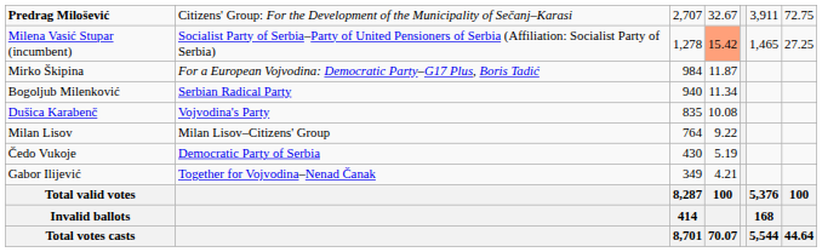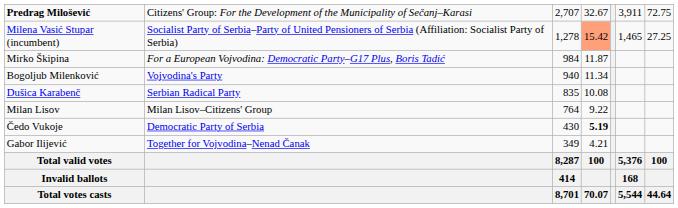 <table style="width:1000px;" class="wikitable">
 <tr>
 <td align="left"><strong>Predrag Milošević</strong></td>
 <td align="left">Citizens' Group: <em>For the Development of the Municipality of Sečanj–Karasi</em></td>
 <td align="right">2,707</td>
 <td align="right">32.67</td>
 <th align="left"></th>
 <td align="right">3,911</td>
 <td align="right">72.75</td>
 </tr>
 <tr>
 <td align="left"><a href='#'>Milena Vasić Stupar</a> (incumbent)</td>
 <td align="left"><a href='#'>Socialist Party of Serbia</a>–<a href='#'>Party of United Pensioners of Serbia</a> (Affiliation: Socialist Party of Serbia)</td>
 <td align="right">1,278</td>
 <td align="right" style="background: lightsalmon;">15.42</td>
 <th align="left"></th>
 <td align="right">1,465</td>
 <td align="right">27.25</td>
 </tr>
 <tr>
 <td align="left">Mirko Škipina</td>
 <td align="left"><em>For a European Vojvodina: <a href='#'>Democratic Party</a>–<a href='#'>G17 Plus</a>, <a href='#'>Boris Tadić</a></em></td>
 <td align="right">984</td>
 <td align="right">11.87</td>
 <th align="left"></th>
 <td align="right"></td>
 <td align="right"></td>
 </tr>
 <tr>
 <td align="left">Bogoljub Milenković</td>
-<td align="left"><a href='#'>Serbian Radical Party</a></td>
+<td align="left"><a href='#'>Vojvodina's Party</a></td>
 <td align="right">940</td>
 <td align="right">11.34</td>
 <th align="left"></th>
 <td align="right"></td>
 <td align="right"></td>
 </tr>
 <tr>
 <td align="left"><a href='#'>Dušica Karabenč</a></td>
-<td align="left"><a href='#'>Vojvodina's Party</a></td>
+<td align="left"><a href='#'>Serbian Radical Party</a></td>
 <td align="right">835</td>
 <td align="right">10.08</td>
 <th align="left"></th>
 <td align="right"></td>
 <td align="right"></td>
 </tr>
 <tr>
 <td align="left">Milan Lisov</td>
 <td align="left">Milan Lisov–Citizens' Group</td>
 <td align="right">764</td>
 <td align="right">9.22</td>
 <th align="left"></th>
 <td align="right"></td>
 <td align="right"></td>
 </tr>
 <tr>
 <td align="left">Čedo Vukoje</td>
 <td align="left"><a href='#'>Democratic Party of Serbia</a></td>
 <td align="right">430</td>
-<td align="right">5.19</td>
+<td align="right"><strong>5.19</strong></td>
 <th align="left"></th>
 <td align="right"></td>
 <td align="right"></td>
 </tr>
 <tr>
 <td align="left">Gabor Ilijević</td>
 <td align="left"><a href='#'>Together for Vojvodina</a>–<a href='#'>Nenad Čanak</a></td>
 <td align="right">349</td>
 <td align="right">4.21</td>
 <th align="left"></th>
 <td align="right"></td>
 <td align="right"></td>
 </tr>
 <tr>
 <th align="left">Total valid votes</th>
 <th align="left"></th>
 <th align="right">8,287</th>
 <th align="right">100</th>
 <th align="left"></th>
 <th align="right">5,376</th>
 <th align="right">100</th>
 </tr>
 <tr>
 <th align="left">Invalid ballots</th>
 <th align="left"></th>
 <th align="right">414</th>
 <th align="right"></th>
 <th align="left"></th>
 <th align="right">168</th>
 <th align="right"></th>
 </tr>
 <tr>
 <th align="left">Total votes casts</th>
 <th align="left"></th>
 <th align="right">8,701</th>
 <th align="right">70.07</th>
 <th align="left"></th>
 <th align="right">5,544</th>
 <th align="right">44.64</th>
 </tr>
 </table>
